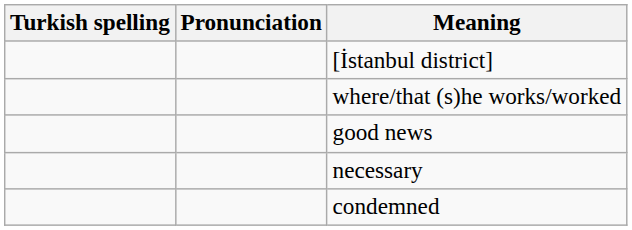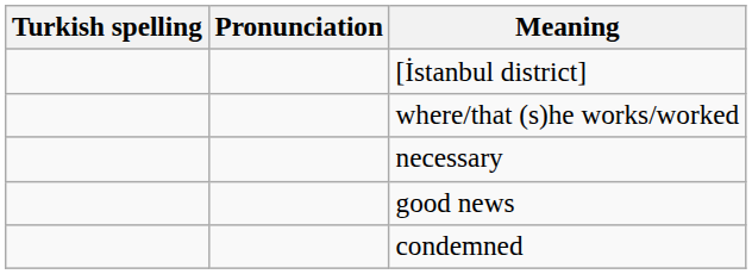 <table class="wikitable">
 <tr>
 <th>Turkish spelling</th>
 <th>Pronunciation</th>
 <th>Meaning</th>
 </tr>
 <tr>
 <td></td>
 <td></td>
 <td>[İstanbul district]</td>
 </tr>
 <tr>
 <td></td>
 <td></td>
 <td>where/that (s)he works/worked</td>
 </tr>
 <tr>
 <td></td>
 <td></td>
-<td>good news</td>
+<td>necessary</td>
 </tr>
 <tr>
 <td></td>
 <td></td>
-<td>necessary</td>
+<td>good news</td>
 </tr>
 <tr>
 <td></td>
 <td></td>
 <td>condemned</td>
 </tr>
 </table>
